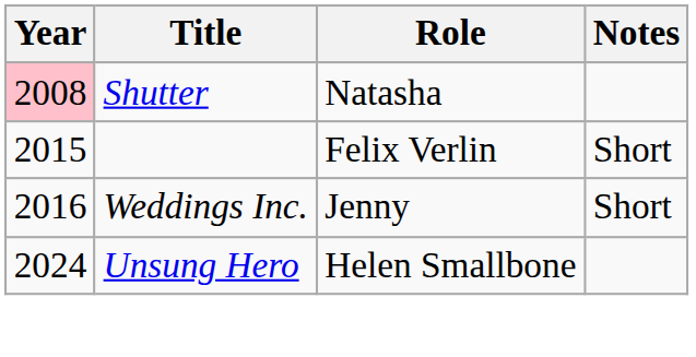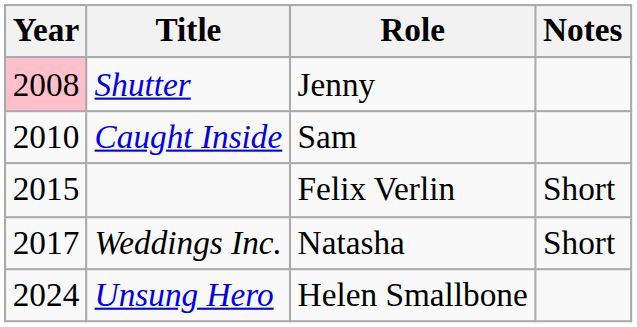 <table class="wikitable sortable">
 <tr>
 <th>Year</th>
 <th>Title</th>
 <th>Role</th>
 <th class="unsortable">Notes</th>
 </tr>
 <tr>
 <td style="background: pink;">2008</td>
 <td><em><a href='#'>Shutter</a></em></td>
-<td>Natasha</td>
+<td>Jenny</td>
+<td></td>
+</tr>
+<tr>
+<td>2010</td>
+<td><em><a href='#'>Caught Inside</a></em></td>
+<td>Sam</td>
 <td></td>
 </tr>
 <tr>
 <td>2015</td>
 <td><em></em></td>
 <td>Felix Verlin</td>
 <td>Short</td>
 </tr>
 <tr>
-<td>2016</td>
+<td>2017</td>
 <td><em>Weddings Inc.</em></td>
-<td>Jenny</td>
+<td>Natasha</td>
 <td>Short</td>
 </tr>
 <tr>
 <td>2024</td>
 <td><em><a href='#'>Unsung Hero</a></em></td>
 <td>Helen Smallbone</td>
 <td></td>
 </tr>
 </table>
